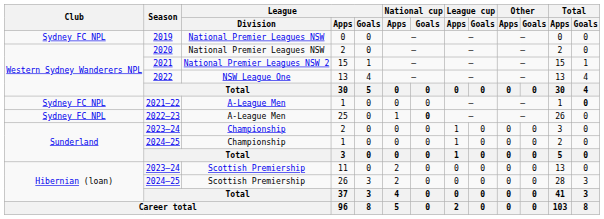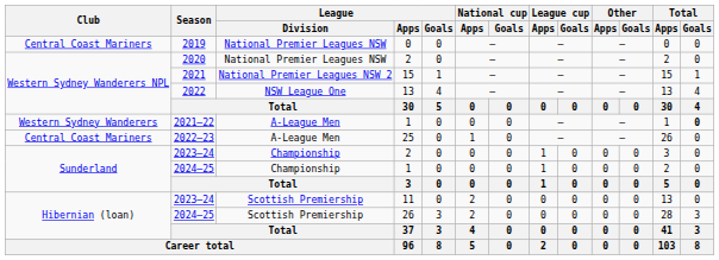 <table class="wikitable" style="text-align:center">
 <tr>
 <th rowspan="2">Club</th>
 <th rowspan="2">Season</th>
 <th colspan="3">League</th>
 <th colspan="2">National cup</th>
 <th colspan="2">League cup</th>
 <th colspan="2">Other</th>
 <th colspan="2">Total</th>
 </tr>
 <tr>
 <th>Division</th>
 <th>Apps</th>
 <th>Goals</th>
 <th>Apps</th>
 <th>Goals</th>
 <th>Apps</th>
 <th>Goals</th>
 <th>Apps</th>
 <th>Goals</th>
 <th>Apps</th>
 <th>Goals</th>
 </tr>
 <tr>
-<td><a href='#'>Sydney FC NPL</a></td>
+<td><a href='#'>Central Coast Mariners</a></td>
 <td><a href='#'>2019</a></td>
 <td><a href='#'>National Premier Leagues NSW</a></td>
 <td>0</td>
 <td>0</td>
 <td colspan="2">—</td>
 <td colspan="2">—</td>
 <td colspan="2">—</td>
 <td>0</td>
 <td>0</td>
 </tr>
 <tr>
 <td rowspan=4><a href='#'>Western Sydney Wanderers NPL</a></td>
 <td><a href='#'>2020</a></td>
 <td>National Premier Leagues NSW</td>
 <td>2</td>
 <td>0</td>
 <td colspan="2">—</td>
 <td colspan="2">—</td>
 <td colspan="2">—</td>
 <td>2</td>
 <td>0</td>
 </tr>
 <tr>
 <td><a href='#'>2021</a></td>
 <td><a href='#'>National Premier Leagues NSW 2</a></td>
 <td>15</td>
 <td>1</td>
 <td colspan="2">—</td>
 <td colspan="2">—</td>
 <td colspan="2">—</td>
 <td>15</td>
 <td>1</td>
 </tr>
 <tr>
 <td><a href='#'>2022</a></td>
 <td><a href='#'>NSW League One</a></td>
 <td>13</td>
 <td>4</td>
 <td colspan="2">—</td>
 <td colspan="2">—</td>
 <td colspan="2">—</td>
 <td>13</td>
 <td>4</td>
 </tr>
 <tr>
 <th colspan=2>Total</th>
 <th>30</th>
 <th>5</th>
 <th>0</th>
 <th>0</th>
 <th>0</th>
 <th>0</th>
 <th>0</th>
 <th>0</th>
 <th>30</th>
 <th>4</th>
 </tr>
 <tr>
-<td><a href='#'>Sydney FC NPL</a></td>
+<td><a href='#'>Western Sydney Wanderers</a></td>
 <td><a href='#'>2021–22</a></td>
 <td><a href='#'>A-League Men</a></td>
 <td>1</td>
 <td>0</td>
 <td>0</td>
 <td>0</td>
 <td colspan="2">—</td>
 <td colspan="2">—</td>
 <td>1</td>
 <td><strong>0</strong></td>
 </tr>
 <tr>
-<td><a href='#'>Sydney FC NPL</a></td>
+<td><a href='#'>Central Coast Mariners</a></td>
 <td><a href='#'>2022–23</a></td>
 <td>A-League Men</td>
 <td>25</td>
 <td>0</td>
 <td>1</td>
-<td><strong>0</strong></td>
+<td>0</td>
 <td colspan="2">—</td>
 <td colspan="2">—</td>
 <td>26</td>
 <td>0</td>
 </tr>
 <tr>
 <td rowspan="3"><a href='#'>Sunderland</a></td>
 <td><a href='#'>2023–24</a></td>
 <td><a href='#'>Championship</a></td>
 <td>2</td>
 <td>0</td>
 <td>0</td>
 <td>0</td>
 <td>1</td>
 <td>0</td>
 <td>0</td>
 <td>0</td>
 <td>3</td>
 <td>0</td>
 </tr>
 <tr>
 <td><a href='#'>2024–25</a></td>
 <td>Championship</td>
 <td>1</td>
 <td>0</td>
 <td>0</td>
 <td>0</td>
 <td>1</td>
 <td>0</td>
 <td>0</td>
 <td>0</td>
 <td>2</td>
 <td>0</td>
 </tr>
 <tr>
 <th colspan="2">Total</th>
 <th>3</th>
 <th>0</th>
 <th>0</th>
 <th>0</th>
 <th>1</th>
 <th>0</th>
 <th>0</th>
 <th>0</th>
 <th>5</th>
 <th>0</th>
 </tr>
 <tr>
 <td rowspan=3><a href='#'>Hibernian</a> (loan)</td>
 <td><a href='#'>2023–24</a></td>
 <td><a href='#'>Scottish Premiership</a></td>
 <td>11</td>
 <td>0</td>
 <td>2</td>
 <td>0</td>
 <td>0</td>
 <td>0</td>
 <td>0</td>
 <td>0</td>
 <td>13</td>
 <td>0</td>
 </tr>
 <tr>
 <td><a href='#'>2024–25</a></td>
 <td>Scottish Premiership</td>
 <td>26</td>
 <td>3</td>
 <td>2</td>
 <td>0</td>
 <td>0</td>
 <td>0</td>
 <td>0</td>
 <td>0</td>
 <td>28</td>
 <td>3</td>
 </tr>
 <tr>
 <th colspan="2">Total</th>
 <th>37</th>
 <th>3</th>
 <th>4</th>
 <th>0</th>
 <th>0</th>
 <th>0</th>
 <th>0</th>
 <th>0</th>
 <th>41</th>
 <th>3</th>
 </tr>
 <tr>
 <th colspan="3">Career total</th>
 <th>96</th>
 <th>8</th>
 <th>5</th>
 <th>0</th>
 <th>2</th>
 <th>0</th>
 <th>0</th>
 <th>0</th>
 <th>103</th>
 <th>8</th>
 </tr>
 </table>
